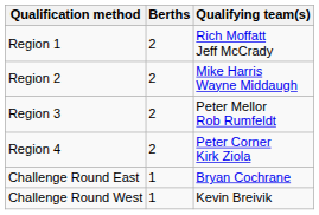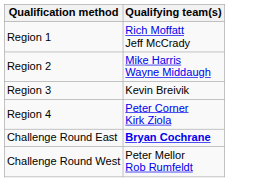 <table class="wikitable">
 <tr>
 <th scope="col">Qualification method</th>
-<th scope="col">Berths</th>
 <th scope="col">Qualifying team(s)</th>
 </tr>
 <tr>
 <td>Region 1</td>
-<td>2</td>
 <td><a href='#'>Rich Moffatt</a> <br> Jeff McCrady</td>
 </tr>
 <tr>
 <td>Region 2</td>
-<td>2</td>
 <td><a href='#'>Mike Harris</a> <br> <a href='#'>Wayne Middaugh</a></td>
 </tr>
 <tr>
 <td>Region 3</td>
-<td>2</td>
-<td>Peter Mellor <br> <a href='#'>Rob Rumfeldt</a></td>
+<td>Kevin Breivik</td>
 </tr>
 <tr>
 <td>Region 4</td>
-<td>2</td>
 <td><a href='#'>Peter Corner</a> <br> <a href='#'>Kirk Ziola</a></td>
 </tr>
 <tr>
 <td>Challenge Round East</td>
-<td>1</td>
-<td><a href='#'>Bryan Cochrane</a></td>
+<td><strong><a href='#'>Bryan Cochrane</a></strong></td>
 </tr>
 <tr>
 <td>Challenge Round West</td>
-<td>1</td>
-<td>Kevin Breivik</td>
+<td>Peter Mellor <br> <a href='#'>Rob Rumfeldt</a></td>
 </tr>
 </table>
